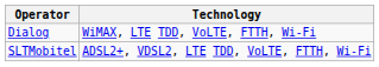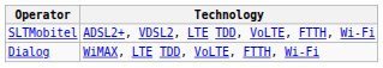 <table class="wikitable">
 <tr>
 <th>Operator</th>
 <th>Technology</th>
 </tr>
 <tr>
+<td><a href='#'>SLTMobitel</a></td>
+<td><a href='#'>ADSL2+</a>, <a href='#'>VDSL2</a>, <a href='#'>LTE</a> <a href='#'>TDD</a>, <a href='#'>VoLTE</a>, <a href='#'>FTTH</a>, <a href='#'>Wi-Fi</a></td>
+</tr>
+<tr>
 <td><a href='#'>Dialog</a></td>
 <td><a href='#'>WiMAX</a>, <a href='#'>LTE</a> <a href='#'>TDD</a>, <a href='#'>VoLTE</a>, <a href='#'>FTTH</a>, <a href='#'>Wi-Fi</a></td>
 </tr>
-<tr>
-<td><a href='#'>SLTMobitel</a></td>
-<td><a href='#'>ADSL2+</a>, <a href='#'>VDSL2</a>, <a href='#'>LTE</a> <a href='#'>TDD</a>, <a href='#'>VoLTE</a>, <a href='#'>FTTH</a>, <a href='#'>Wi-Fi</a></td>
-</tr>
 </table>
